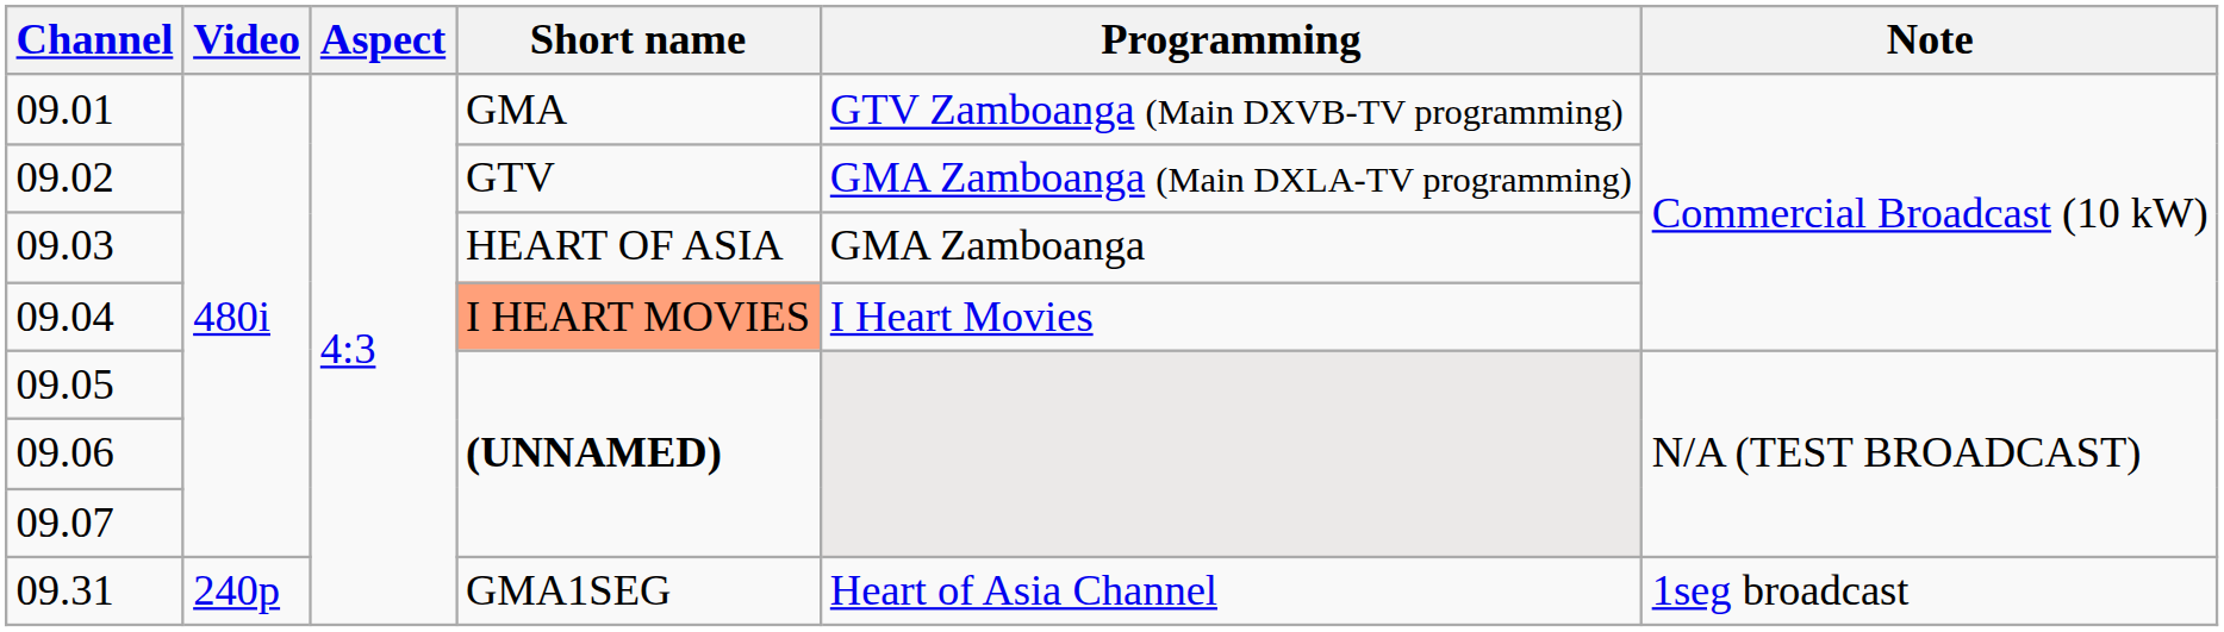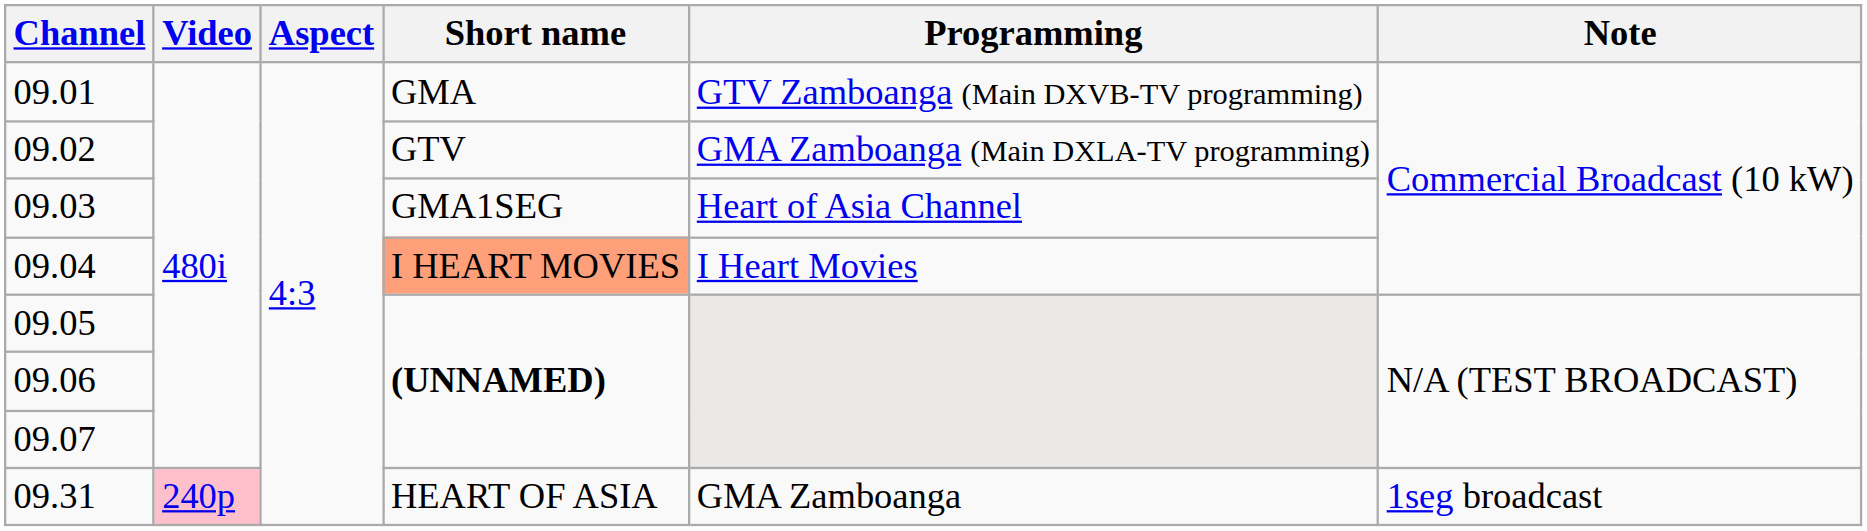 <table class="wikitable">
 <tr>
 <th><a href='#'>Channel</a></th>
 <th><a href='#'>Video</a></th>
 <th><a href='#'>Aspect</a></th>
 <th>Short name</th>
 <th>Programming</th>
 <th>Note</th>
 </tr>
 <tr>
 <td>09.01</td>
 <td rowspan="7"><a href='#'>480i</a></td>
 <td rowspan="8"><a href='#'>4:3</a></td>
 <td>GMA</td>
 <td><a href='#'>GTV Zamboanga</a> <small>(Main DXVB-TV programming)</small></td>
 <td rowspan="4"><a href='#'>Commercial Broadcast</a> (10 kW)</td>
 </tr>
 <tr>
 <td>09.02</td>
 <td>GTV</td>
 <td><a href='#'>GMA Zamboanga</a> <small>(Main DXLA-TV programming)</small></td>
 </tr>
 <tr>
 <td>09.03</td>
-<td>HEART OF ASIA</td>
-<td>GMA Zamboanga</td>
+<td>GMA1SEG</td>
+<td><a href='#'>Heart of Asia Channel</a></td>
 </tr>
 <tr>
 <td>09.04</td>
 <td style="background: lightsalmon;">I HEART MOVIES</td>
 <td><a href='#'>I Heart Movies</a></td>
 </tr>
 <tr>
 <td>09.05</td>
 <td rowspan="3"><strong>(UNNAMED)</strong></td>
 <td rowspan="3" style="background-color:#EBE9E8"></td>
 <td rowspan="3">N/A (TEST BROADCAST)</td>
 </tr>
 <tr>
 <td>09.06</td>
 </tr>
 <tr>
 <td>09.07</td>
 </tr>
 <tr>
 <td>09.31</td>
-<td><a href='#'>240p</a></td>
-<td>GMA1SEG</td>
-<td><a href='#'>Heart of Asia Channel</a></td>
+<td style="background: pink;"><a href='#'>240p</a></td>
+<td>HEART OF ASIA</td>
+<td>GMA Zamboanga</td>
 <td><a href='#'>1seg</a> broadcast</td>
 </tr>
 </table>
